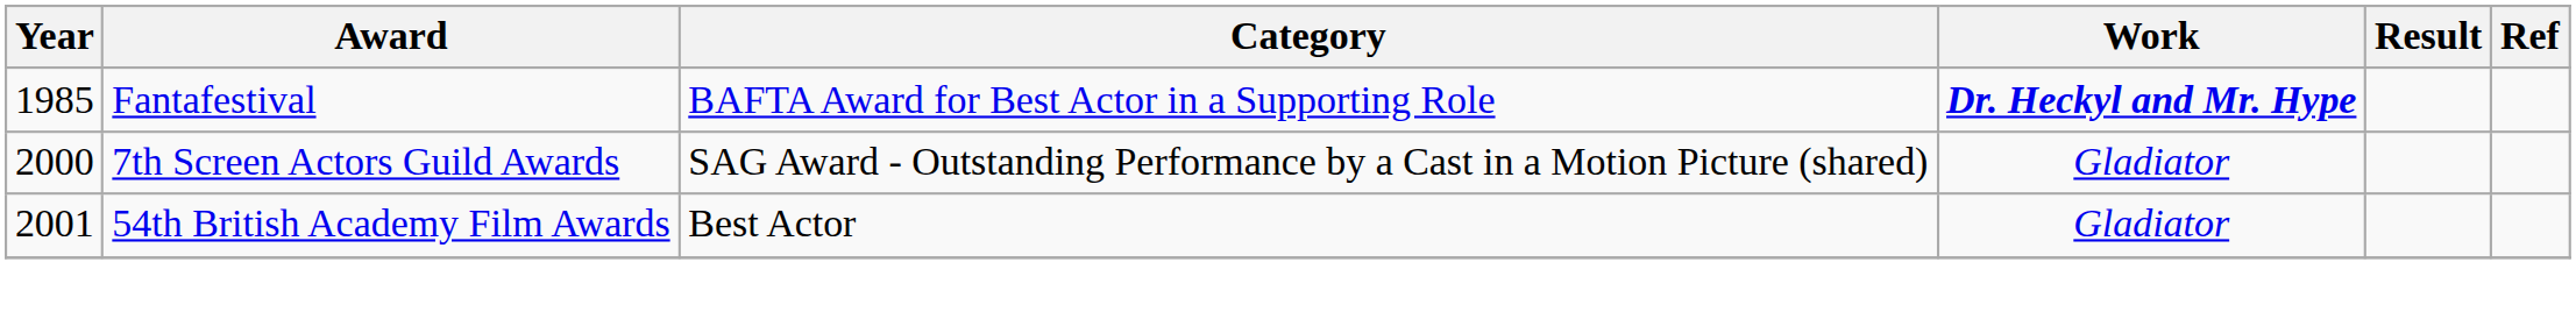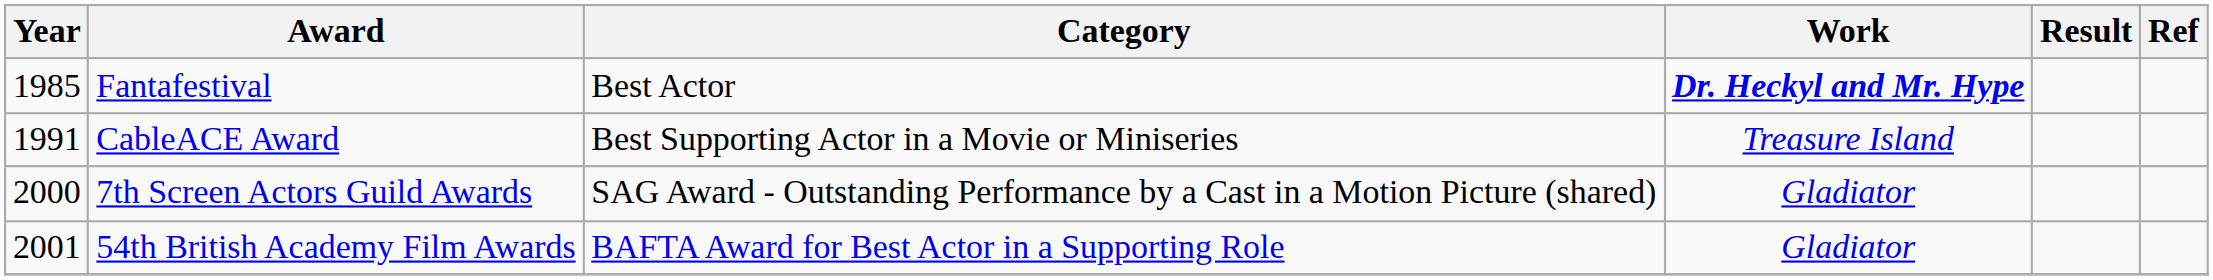 <table class="wikitable">
 <tr>
 <th>Year</th>
 <th>Award</th>
 <th>Category</th>
 <th>Work</th>
 <th>Result</th>
 <th>Ref</th>
 </tr>
 <tr>
 <td align=center>1985</td>
 <td><a href='#'>Fantafestival</a></td>
-<td><a href='#'>BAFTA Award for Best Actor in a Supporting Role</a></td>
+<td>Best Actor</td>
 <td align=center><strong><em><a href='#'>Dr. Heckyl and Mr. Hype</a></em></strong></td>
+<td></td>
+<td style="text-align:center;"></td>
+</tr>
+<tr>
+<td align=center>1991</td>
+<td><a href='#'>CableACE Award</a></td>
+<td>Best Supporting Actor in a Movie or Miniseries</td>
+<td align=center><em><a href='#'>Treasure Island</a></em></td>
 <td></td>
 <td style="text-align:center;"></td>
 </tr>
 <tr>
 <td align=center>2000</td>
 <td><a href='#'>7th Screen Actors Guild Awards</a></td>
 <td>SAG Award - Outstanding Performance by a Cast in a Motion Picture (shared)</td>
 <td align=center><em><a href='#'>Gladiator</a></em></td>
 <td></td>
 <td style="text-align:center;"></td>
 </tr>
 <tr>
 <td align=center>2001</td>
 <td><a href='#'>54th British Academy Film Awards</a></td>
-<td>Best Actor</td>
+<td><a href='#'>BAFTA Award for Best Actor in a Supporting Role</a></td>
 <td align=center><em><a href='#'>Gladiator</a></em></td>
 <td></td>
 <td style="text-align:center;"></td>
 </tr>
 <tr>
 </tr>
 </table>
